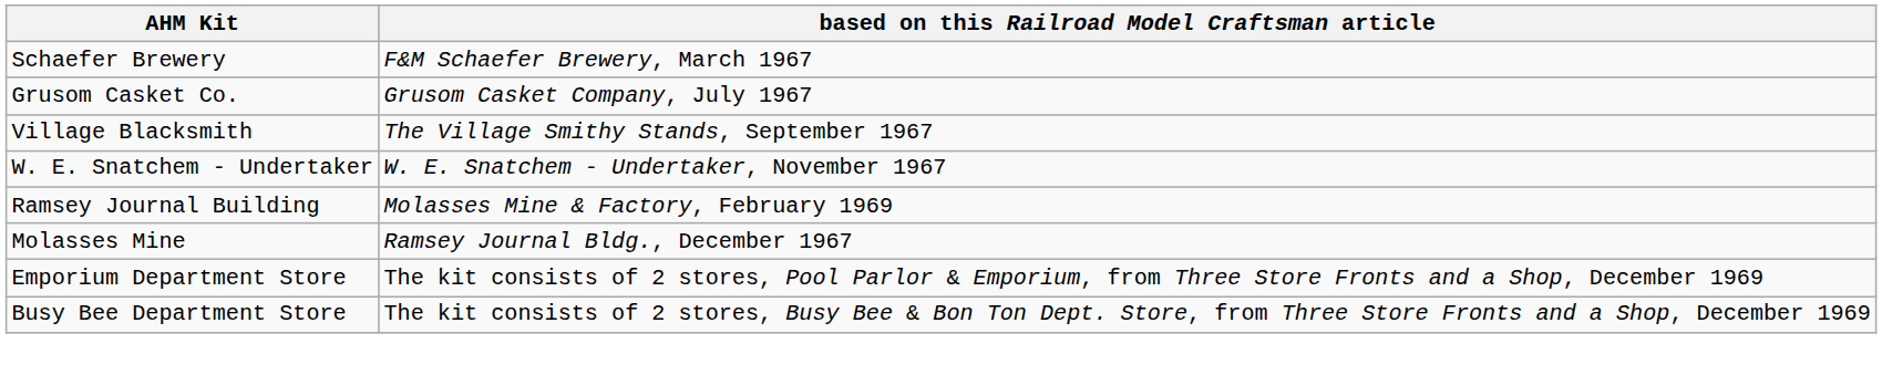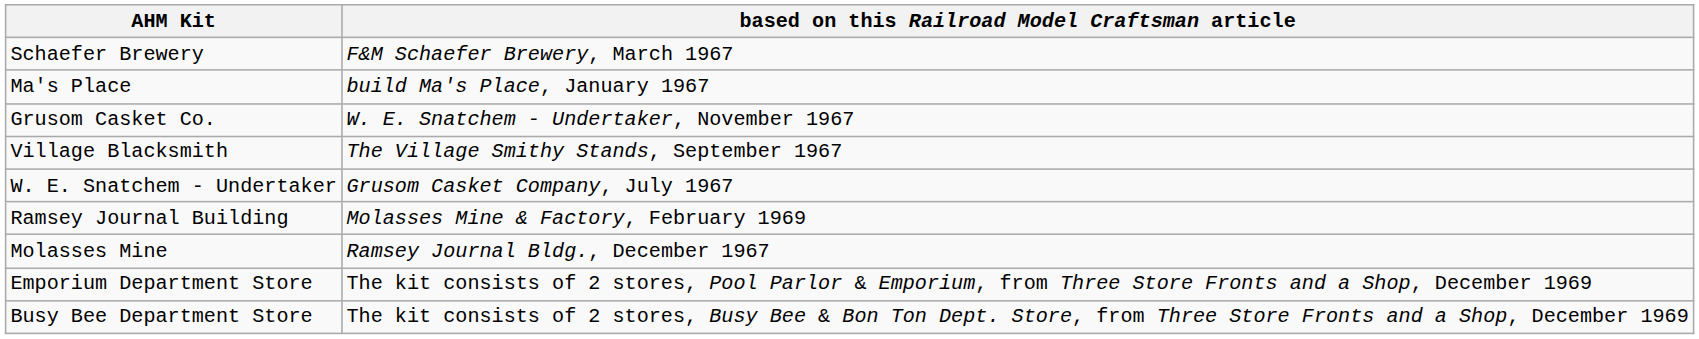 <table class="wikitable" style="margin-left: auto; margin-right: auto; border: none;">
 <tr>
 <th>AHM Kit</th>
 <th>based on this <em>Railroad Model Craftsman</em> article</th>
 </tr>
 <tr>
 <td>Schaefer Brewery</td>
 <td><em>F&M Schaefer Brewery</em>, March 1967</td>
 </tr>
 <tr>
+<td>Ma's Place</td>
+<td><em>build Ma's Place</em>, January 1967</td>
+</tr>
+<tr>
 <td>Grusom Casket Co.</td>
-<td><em>Grusom Casket Company</em>, July 1967</td>
+<td><em>W. E. Snatchem - Undertaker</em>, November 1967</td>
 </tr>
 <tr>
 <td>Village Blacksmith</td>
 <td><em>The Village Smithy Stands</em>, September 1967</td>
 </tr>
 <tr>
 <td>W. E. Snatchem - Undertaker</td>
-<td><em>W. E. Snatchem - Undertaker</em>, November 1967</td>
+<td><em>Grusom Casket Company</em>, July 1967</td>
 </tr>
 <tr>
 <td>Ramsey Journal Building</td>
 <td><em>Molasses Mine & Factory</em>, February 1969</td>
 </tr>
 <tr>
 <td>Molasses Mine</td>
 <td><em>Ramsey Journal Bldg.</em>, December 1967</td>
 </tr>
 <tr>
 <td>Emporium Department Store</td>
 <td>The kit consists of 2 stores, <em>Pool Parlor</em> & <em>Emporium</em>, from <em>Three Store Fronts and a Shop</em>, December 1969</td>
 </tr>
 <tr>
 <td>Busy Bee Department Store</td>
 <td>The kit consists of 2 stores, <em>Busy Bee</em> & <em>Bon Ton Dept. Store</em>, from <em>Three Store Fronts and a Shop</em>, December 1969</td>
 </tr>
 </table>
